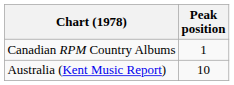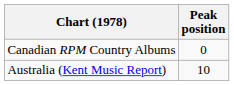 <table class="wikitable">
 <tr>
 <th>Chart (1978)</th>
 <th>Peak<br>position</th>
 </tr>
 <tr>
 <td>Canadian <em>RPM</em> Country Albums</td>
-<td align="center">1</td>
+<td align="center">0</td>
 </tr>
 <tr>
 <td>Australia (<a href='#'>Kent Music Report</a>)</td>
 <td style="text-align:center;">10</td>
 </tr>
 </table>
